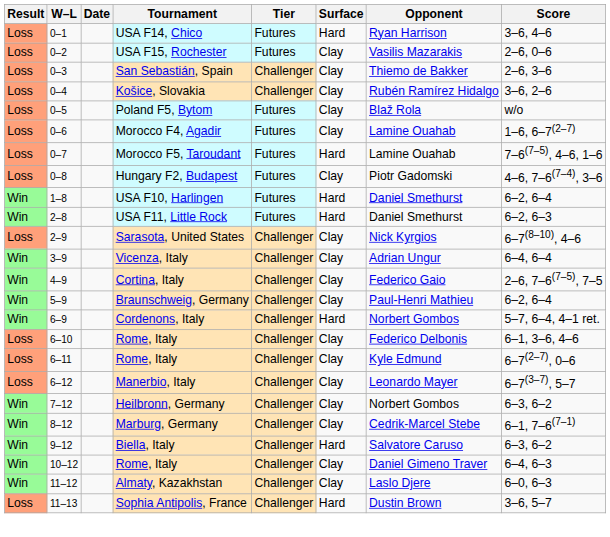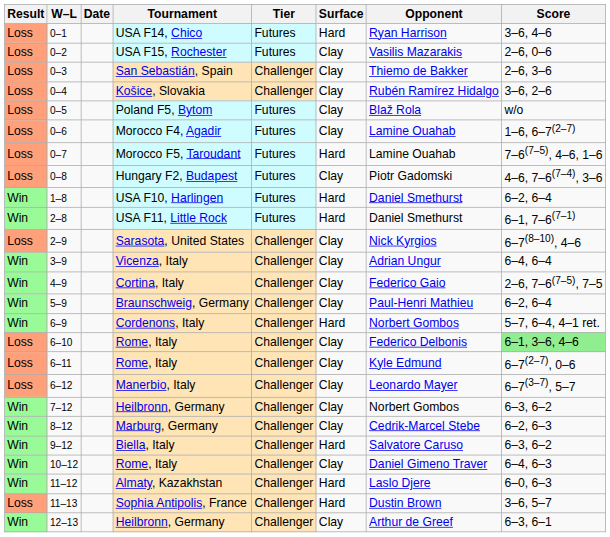 <table class="sortable wikitable">
 <tr>
 <th>Result</th>
 <th class="unsortable">W–L</th>
 <th>Date</th>
 <th>Tournament</th>
 <th>Tier</th>
 <th>Surface</th>
 <th>Opponent</th>
 <th class="unsortable">Score</th>
 </tr>
 <tr>
 <td bgcolor=FFA07A>Loss</td>
 <td><small>0–1</small></td>
 <td></td>
 <td style="background:#cffcff;">USA F14, <a href='#'>Chico</a></td>
 <td style="background:#cffcff;">Futures</td>
 <td>Hard</td>
 <td> <a href='#'>Ryan Harrison</a></td>
 <td>3–6, 4–6</td>
 </tr>
 <tr>
 <td bgcolor=FFA07A>Loss</td>
 <td><small>0–2</small></td>
 <td></td>
 <td style="background:#cffcff;">USA F15, <a href='#'>Rochester</a></td>
 <td style="background:#cffcff;">Futures</td>
 <td>Clay</td>
 <td> <a href='#'>Vasilis Mazarakis</a></td>
 <td>2–6, 0–6</td>
 </tr>
 <tr>
 <td bgcolor=FFA07A>Loss</td>
 <td><small>0–3</small></td>
 <td><a href='#'></a></td>
 <td style="background:moccasin;"><a href='#'>San Sebastián</a>, Spain</td>
 <td style="background:moccasin;">Challenger</td>
 <td>Clay</td>
 <td> <a href='#'>Thiemo de Bakker</a></td>
 <td>2–6, 3–6</td>
 </tr>
 <tr>
 <td bgcolor=FFA07A>Loss</td>
 <td><small>0–4</small></td>
 <td><a href='#'></a></td>
 <td style="background:moccasin;"><a href='#'>Košice</a>, Slovakia</td>
 <td style="background:moccasin;">Challenger</td>
 <td>Clay</td>
 <td> <a href='#'>Rubén Ramírez Hidalgo</a></td>
 <td>3–6, 2–6</td>
 </tr>
 <tr>
 <td bgcolor=FFA07A>Loss</td>
 <td><small>0–5</small></td>
 <td></td>
 <td style="background:#cffcff;">Poland F5, <a href='#'>Bytom</a></td>
 <td style="background:#cffcff;">Futures</td>
 <td>Clay</td>
 <td> <a href='#'>Blaž Rola</a></td>
 <td>w/o</td>
 </tr>
 <tr>
 <td bgcolor=FFA07A>Loss</td>
 <td><small>0–6</small></td>
 <td></td>
 <td style="background:#cffcff;">Morocco F4, <a href='#'>Agadir</a></td>
 <td style="background:#cffcff;">Futures</td>
 <td>Clay</td>
 <td> <a href='#'>Lamine Ouahab</a></td>
 <td>1–6, 6–7<sup>(2–7)</sup></td>
 </tr>
 <tr>
 <td bgcolor=FFA07A>Loss</td>
 <td><small>0–7</small></td>
 <td></td>
 <td style="background:#cffcff;">Morocco F5, <a href='#'>Taroudant</a></td>
 <td style="background:#cffcff;">Futures</td>
 <td>Hard</td>
 <td> Lamine Ouahab</td>
 <td>7–6<sup>(7–5)</sup>, 4–6, 1–6</td>
 </tr>
 <tr>
 <td bgcolor=FFA07A>Loss</td>
 <td><small>0–8</small></td>
 <td></td>
 <td style="background:#cffcff;">Hungary F2, <a href='#'>Budapest</a></td>
 <td style="background:#cffcff;">Futures</td>
 <td>Clay</td>
 <td> Piotr Gadomski</td>
 <td>4–6, 7–6<sup>(7–4)</sup>, 3–6</td>
 </tr>
 <tr>
 <td bgcolor=98FB98>Win</td>
 <td><small>1–8</small></td>
 <td></td>
 <td style="background:#cffcff;">USA F10, <a href='#'>Harlingen</a></td>
 <td style="background:#cffcff;">Futures</td>
 <td>Hard</td>
 <td> <a href='#'>Daniel Smethurst</a></td>
 <td>6–2, 6–4</td>
 </tr>
 <tr>
 <td bgcolor=98FB98>Win</td>
 <td><small>2–8</small></td>
 <td></td>
 <td style="background:#cffcff;">USA F11, <a href='#'>Little Rock</a></td>
 <td style="background:#cffcff;">Futures</td>
 <td>Hard</td>
 <td> Daniel Smethurst</td>
-<td>6–2, 6–3</td>
+<td>6–1, 7–6<sup>(7–1)</sup></td>
 </tr>
 <tr>
 <td bgcolor=FFA07A>Loss</td>
 <td><small>2–9</small></td>
 <td><a href='#'></a></td>
 <td style="background:moccasin;"><a href='#'>Sarasota</a>, United States</td>
 <td style="background:moccasin;">Challenger</td>
 <td>Clay</td>
 <td> <a href='#'>Nick Kyrgios</a></td>
 <td>6–7<sup>(8–10)</sup>, 4–6</td>
 </tr>
 <tr>
 <td bgcolor=98FB98>Win</td>
 <td><small>3–9</small></td>
 <td><a href='#'></a></td>
 <td style="background:moccasin;"><a href='#'>Vicenza</a>, Italy</td>
 <td style="background:moccasin;">Challenger</td>
 <td>Clay</td>
 <td> <a href='#'>Adrian Ungur</a></td>
 <td>6–4, 6–4</td>
 </tr>
 <tr>
 <td bgcolor=98FB98>Win</td>
 <td><small>4–9</small></td>
 <td><a href='#'></a></td>
 <td style="background:moccasin;"><a href='#'>Cortina</a>, Italy</td>
 <td style="background:moccasin;">Challenger</td>
 <td>Clay</td>
 <td> <a href='#'>Federico Gaio</a></td>
 <td>2–6, 7–6<sup>(7–5)</sup>, 7–5</td>
 </tr>
 <tr>
 <td bgcolor=98FB98>Win</td>
 <td><small>5–9</small></td>
 <td><a href='#'></a></td>
 <td style="background:moccasin;"><a href='#'>Braunschweig</a>, Germany</td>
 <td style="background:moccasin;">Challenger</td>
 <td>Clay</td>
 <td> <a href='#'>Paul-Henri Mathieu</a></td>
 <td>6–2, 6–4</td>
 </tr>
 <tr>
 <td bgcolor=98FB98>Win</td>
 <td><small>6–9</small></td>
 <td><a href='#'></a></td>
 <td style="background:moccasin;"><a href='#'>Cordenons</a>, Italy</td>
 <td style="background:moccasin;">Challenger</td>
 <td>Hard</td>
 <td> <a href='#'>Norbert Gombos</a></td>
 <td>5–7, 6–4, 4–1 ret.</td>
 </tr>
 <tr>
 <td bgcolor=FFA07A>Loss</td>
 <td><small>6–10</small></td>
 <td><a href='#'></a></td>
 <td style="background:moccasin;"><a href='#'>Rome</a>, Italy</td>
 <td style="background:moccasin;">Challenger</td>
 <td>Clay</td>
 <td> <a href='#'>Federico Delbonis</a></td>
-<td>6–1, 3–6, 4–6</td>
+<td style="background: lightgreen;">6–1, 3–6, 4–6</td>
 </tr>
 <tr>
 <td bgcolor=FFA07A>Loss</td>
 <td><small>6–11</small></td>
 <td><a href='#'></a></td>
 <td style="background:moccasin;"><a href='#'>Rome</a>, Italy</td>
 <td style="background:moccasin;">Challenger</td>
 <td>Clay</td>
 <td> <a href='#'>Kyle Edmund</a></td>
 <td>6–7<sup>(2–7)</sup>, 0–6</td>
 </tr>
 <tr>
 <td bgcolor=FFA07A>Loss</td>
 <td><small>6–12</small></td>
 <td><a href='#'></a></td>
 <td style="background:moccasin;"><a href='#'>Manerbio</a>, Italy</td>
 <td style="background:moccasin;">Challenger</td>
 <td>Clay</td>
 <td> <a href='#'>Leonardo Mayer</a></td>
 <td>6–7<sup>(3–7)</sup>, 5–7</td>
 </tr>
 <tr>
 <td bgcolor=98FB98>Win</td>
 <td><small>7–12</small></td>
 <td><a href='#'></a></td>
 <td style="background:moccasin;"><a href='#'>Heilbronn</a>, Germany</td>
 <td style="background:moccasin;">Challenger</td>
 <td>Clay</td>
 <td> Norbert Gombos</td>
 <td>6–3, 6–2</td>
 </tr>
 <tr>
 <td bgcolor=98FB98>Win</td>
 <td><small>8–12</small></td>
 <td><a href='#'></a></td>
 <td style="background:moccasin;"><a href='#'>Marburg</a>, Germany</td>
 <td style="background:moccasin;">Challenger</td>
 <td>Clay</td>
 <td> <a href='#'>Cedrik-Marcel Stebe</a></td>
-<td>6–1, 7–6<sup>(7–1)</sup></td>
+<td>6–2, 6–3</td>
 </tr>
 <tr>
 <td bgcolor=98FB98>Win</td>
 <td><small>9–12</small></td>
 <td><a href='#'></a></td>
 <td style="background:moccasin;"><a href='#'>Biella</a>, Italy</td>
 <td style="background:moccasin;">Challenger</td>
 <td>Hard</td>
 <td> <a href='#'>Salvatore Caruso</a></td>
 <td>6–3, 6–2</td>
 </tr>
 <tr>
 <td bgcolor=98FB98>Win</td>
 <td><small>10–12</small></td>
 <td><a href='#'></a></td>
 <td style="background:moccasin;"><a href='#'>Rome</a>, Italy</td>
 <td style="background:moccasin;">Challenger</td>
 <td>Clay</td>
 <td> <a href='#'>Daniel Gimeno Traver</a></td>
 <td>6–4, 6–3</td>
 </tr>
 <tr>
 <td bgcolor=98FB98>Win</td>
 <td><small>11–12</small></td>
 <td><a href='#'></a></td>
 <td style="background:moccasin;"><a href='#'>Almaty</a>, Kazakhstan</td>
 <td style="background:moccasin;">Challenger</td>
-<td>Clay</td>
+<td>Hard</td>
 <td> <a href='#'>Laslo Djere</a></td>
 <td>6–0, 6–3</td>
 </tr>
 <tr>
 <td bgcolor=FFA07A>Loss</td>
 <td><small>11–13</small></td>
 <td><a href='#'></a></td>
 <td style="background:moccasin;"><a href='#'>Sophia Antipolis</a>, France</td>
 <td style="background:moccasin;">Challenger</td>
 <td>Hard</td>
 <td> <a href='#'>Dustin Brown</a></td>
 <td>3–6, 5–7</td>
 </tr>
+<tr>
+<td bgcolor=98FB98>Win</td>
+<td><small>12–13</small></td>
+<td><a href='#'></a></td>
+<td style="background:moccasin;"><a href='#'>Heilbronn</a>, Germany</td>
+<td style="background:moccasin;">Challenger</td>
+<td>Clay</td>
+<td> <a href='#'>Arthur de Greef</a></td>
+<td>6–3, 6–1</td>
+</tr>
 </table>
